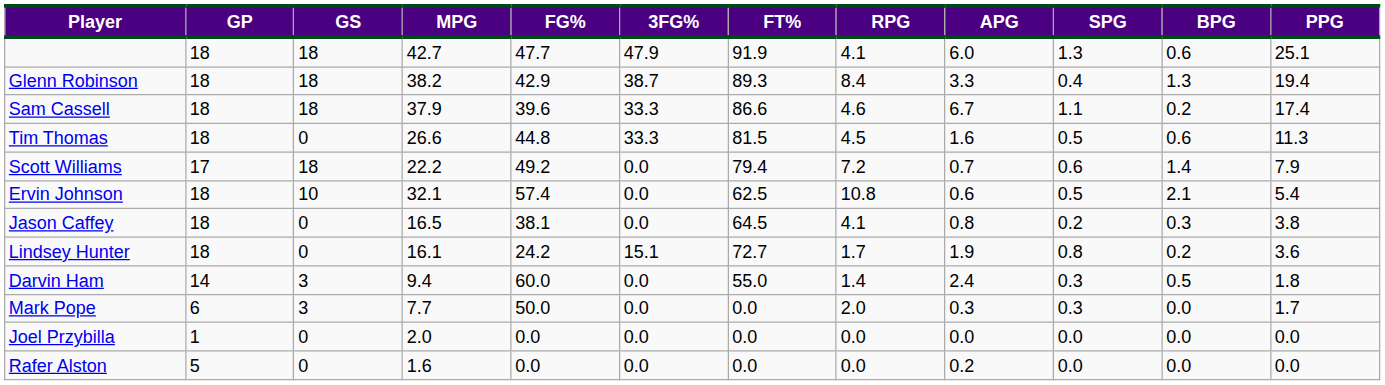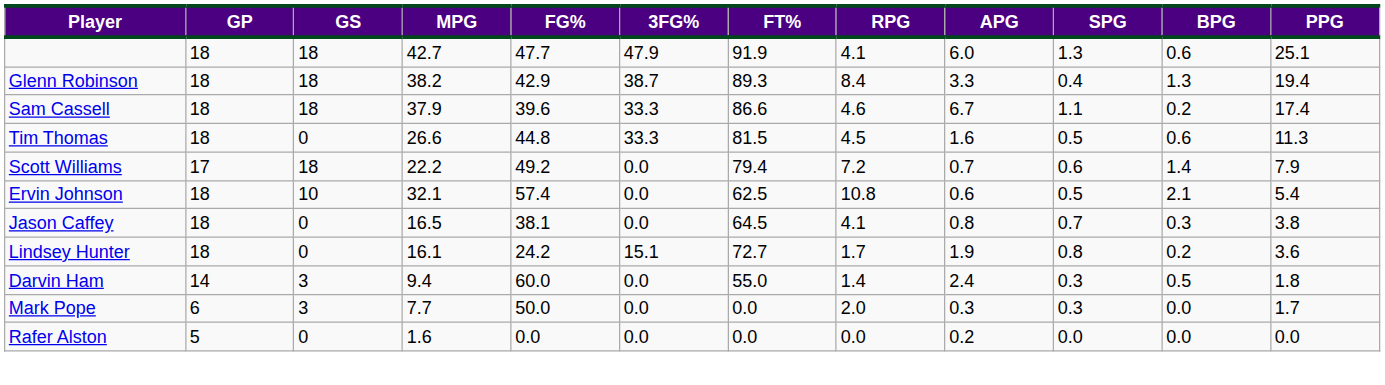 <table class="wikitable sortable" style="font-size: 90%">
 <tr>
 <th style="background:#4B0082; color:#FFFFFF; border-top:#00471B 3px solid; border-bottom:#00471B 3px solid;" width="10%">Player</th>
 <th style="background:#4B0082; color:#FFFFFF; border-top:#00471B 3px solid; border-bottom:#00471B 3px solid;" width="6%">GP</th>
 <th style="background:#4B0082; color:#FFFFFF; border-top:#00471B 3px solid; border-bottom:#00471B 3px solid;" width="6%">GS</th>
 <th style="background:#4B0082; color:#FFFFFF; border-top:#00471B 3px solid; border-bottom:#00471B 3px solid;" width="6%">MPG</th>
 <th style="background:#4B0082; color:#FFFFFF; border-top:#00471B 3px solid; border-bottom:#00471B 3px solid;"width="6%">FG%</th>
 <th style="background:#4B0082; color:#FFFFFF; border-top:#00471B 3px solid; border-bottom:#00471B 3px solid;" width="6%">3FG%</th>
 <th style="background:#4B0082; color:#FFFFFF; border-top:#00471B 3px solid; border-bottom:#00471B 3px solid;" width="6%">FT%</th>
 <th style="background:#4B0082; color:#FFFFFF; border-top:#00471B 3px solid; border-bottom:#00471B 3px solid;"width="6%">RPG</th>
 <th style="background:#4B0082; color:#FFFFFF; border-top:#00471B 3px solid; border-bottom:#00471B 3px solid;"width="6%">APG</th>
 <th style="background:#4B0082; color:#FFFFFF; border-top:#00471B 3px solid; border-bottom:#00471B 3px solid;"width="6%">SPG</th>
 <th style="background:#4B0082; color:#FFFFFF; border-top:#00471B 3px solid; border-bottom:#00471B 3px solid;"width="6%">BPG</th>
 <th style="background:#4B0082; color:#FFFFFF; border-top:#00471B 3px solid; border-bottom:#00471B 3px solid;"width="6%">PPG</th>
 </tr>
 <tr>
 <td></td>
 <td>18</td>
 <td>18</td>
 <td>42.7</td>
 <td>47.7</td>
 <td>47.9</td>
 <td>91.9</td>
 <td>4.1</td>
 <td>6.0</td>
 <td>1.3</td>
 <td>0.6</td>
 <td>25.1</td>
 </tr>
 <tr>
 <td><a href='#'>Glenn Robinson</a></td>
 <td>18</td>
 <td>18</td>
 <td>38.2</td>
 <td>42.9</td>
 <td>38.7</td>
 <td>89.3</td>
 <td>8.4</td>
 <td>3.3</td>
 <td>0.4</td>
 <td>1.3</td>
 <td>19.4</td>
 </tr>
 <tr>
 <td><a href='#'>Sam Cassell</a></td>
 <td>18</td>
 <td>18</td>
 <td>37.9</td>
 <td>39.6</td>
 <td>33.3</td>
 <td>86.6</td>
 <td>4.6</td>
 <td>6.7</td>
 <td>1.1</td>
 <td>0.2</td>
 <td>17.4</td>
 </tr>
 <tr>
 <td><a href='#'>Tim Thomas</a></td>
 <td>18</td>
 <td>0</td>
 <td>26.6</td>
 <td>44.8</td>
 <td>33.3</td>
 <td>81.5</td>
 <td>4.5</td>
 <td>1.6</td>
 <td>0.5</td>
 <td>0.6</td>
 <td>11.3</td>
 </tr>
 <tr>
 <td><a href='#'>Scott Williams</a></td>
 <td>17</td>
 <td>18</td>
 <td>22.2</td>
 <td>49.2</td>
 <td>0.0</td>
 <td>79.4</td>
 <td>7.2</td>
 <td>0.7</td>
 <td>0.6</td>
 <td>1.4</td>
 <td>7.9</td>
 </tr>
 <tr>
 <td><a href='#'>Ervin Johnson</a></td>
 <td>18</td>
 <td>10</td>
 <td>32.1</td>
 <td>57.4</td>
 <td>0.0</td>
 <td>62.5</td>
 <td>10.8</td>
 <td>0.6</td>
 <td>0.5</td>
 <td>2.1</td>
 <td>5.4</td>
 </tr>
 <tr>
 <td><a href='#'>Jason Caffey</a></td>
 <td>18</td>
 <td>0</td>
 <td>16.5</td>
 <td>38.1</td>
 <td>0.0</td>
 <td>64.5</td>
 <td>4.1</td>
 <td>0.8</td>
-<td>0.2</td>
+<td>0.7</td>
 <td>0.3</td>
 <td>3.8</td>
 </tr>
 <tr>
 <td><a href='#'>Lindsey Hunter</a></td>
 <td>18</td>
 <td>0</td>
 <td>16.1</td>
 <td>24.2</td>
 <td>15.1</td>
 <td>72.7</td>
 <td>1.7</td>
 <td>1.9</td>
 <td>0.8</td>
 <td>0.2</td>
 <td>3.6</td>
 </tr>
 <tr>
 <td><a href='#'>Darvin Ham</a></td>
 <td>14</td>
 <td>3</td>
 <td>9.4</td>
 <td>60.0</td>
 <td>0.0</td>
 <td>55.0</td>
 <td>1.4</td>
 <td>2.4</td>
 <td>0.3</td>
 <td>0.5</td>
 <td>1.8</td>
 </tr>
 <tr>
 <td><a href='#'>Mark Pope</a></td>
 <td>6</td>
 <td>3</td>
 <td>7.7</td>
 <td>50.0</td>
 <td>0.0</td>
 <td>0.0</td>
 <td>2.0</td>
 <td>0.3</td>
 <td>0.3</td>
 <td>0.0</td>
 <td>1.7</td>
 </tr>
 <tr>
-<td><a href='#'>Joel Przybilla</a></td>
-<td>1</td>
-<td>0</td>
-<td>2.0</td>
-<td>0.0</td>
-<td>0.0</td>
-<td>0.0</td>
-<td>0.0</td>
-<td>0.0</td>
-<td>0.0</td>
-<td>0.0</td>
-<td>0.0</td>
-</tr>
-<tr>
 <td><a href='#'>Rafer Alston</a></td>
 <td>5</td>
 <td>0</td>
 <td>1.6</td>
 <td>0.0</td>
 <td>0.0</td>
 <td>0.0</td>
 <td>0.0</td>
 <td>0.2</td>
 <td>0.0</td>
 <td>0.0</td>
 <td>0.0</td>
 </tr>
 </table>
